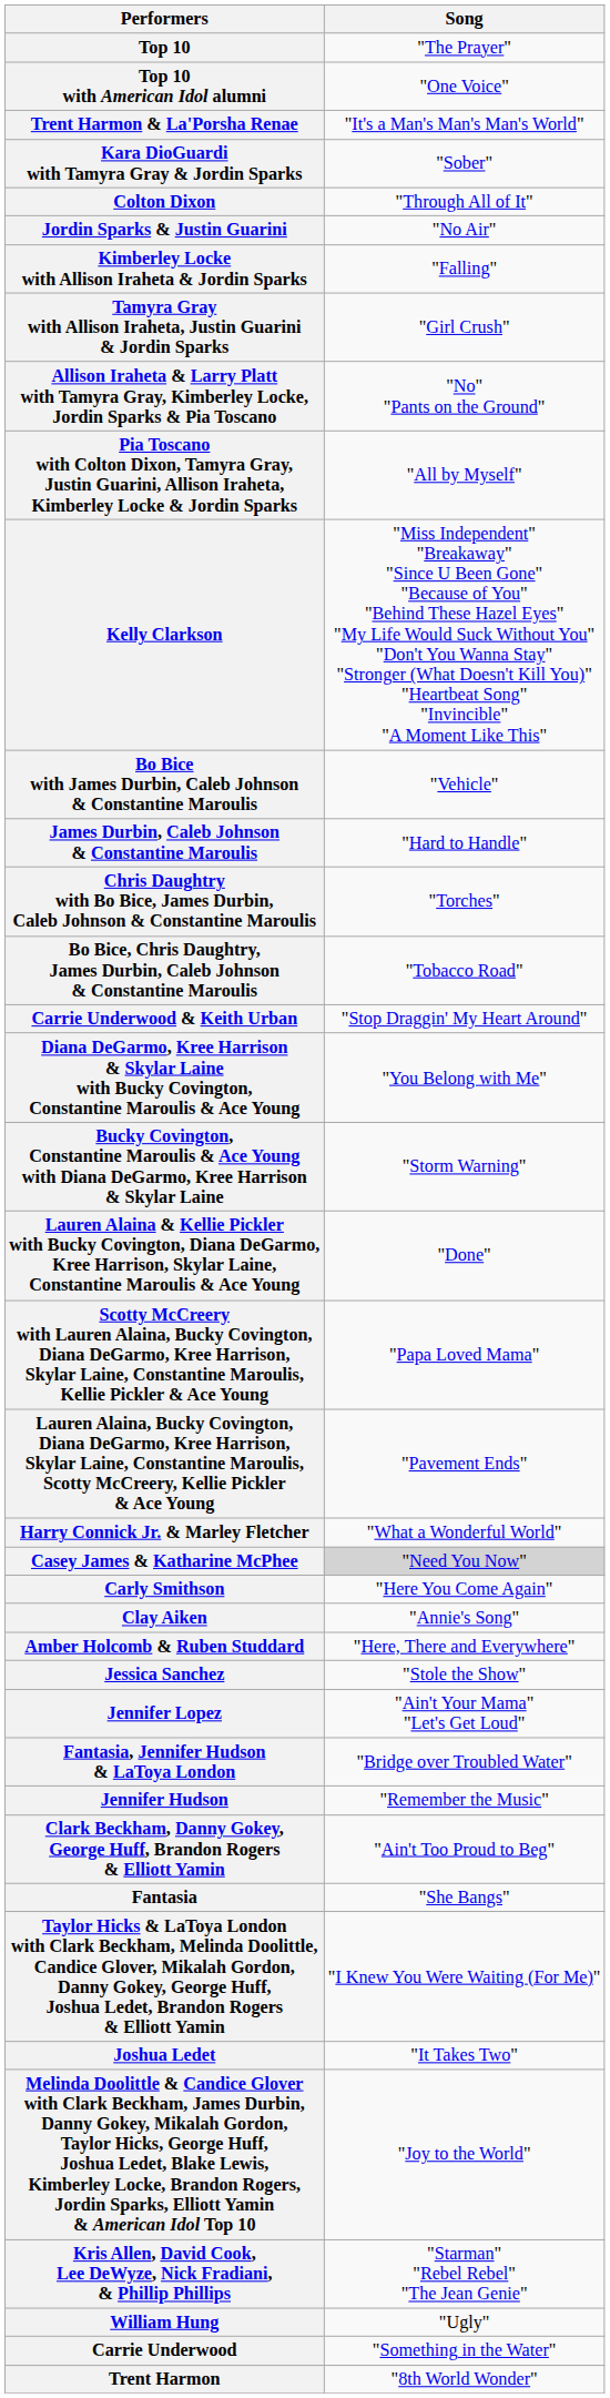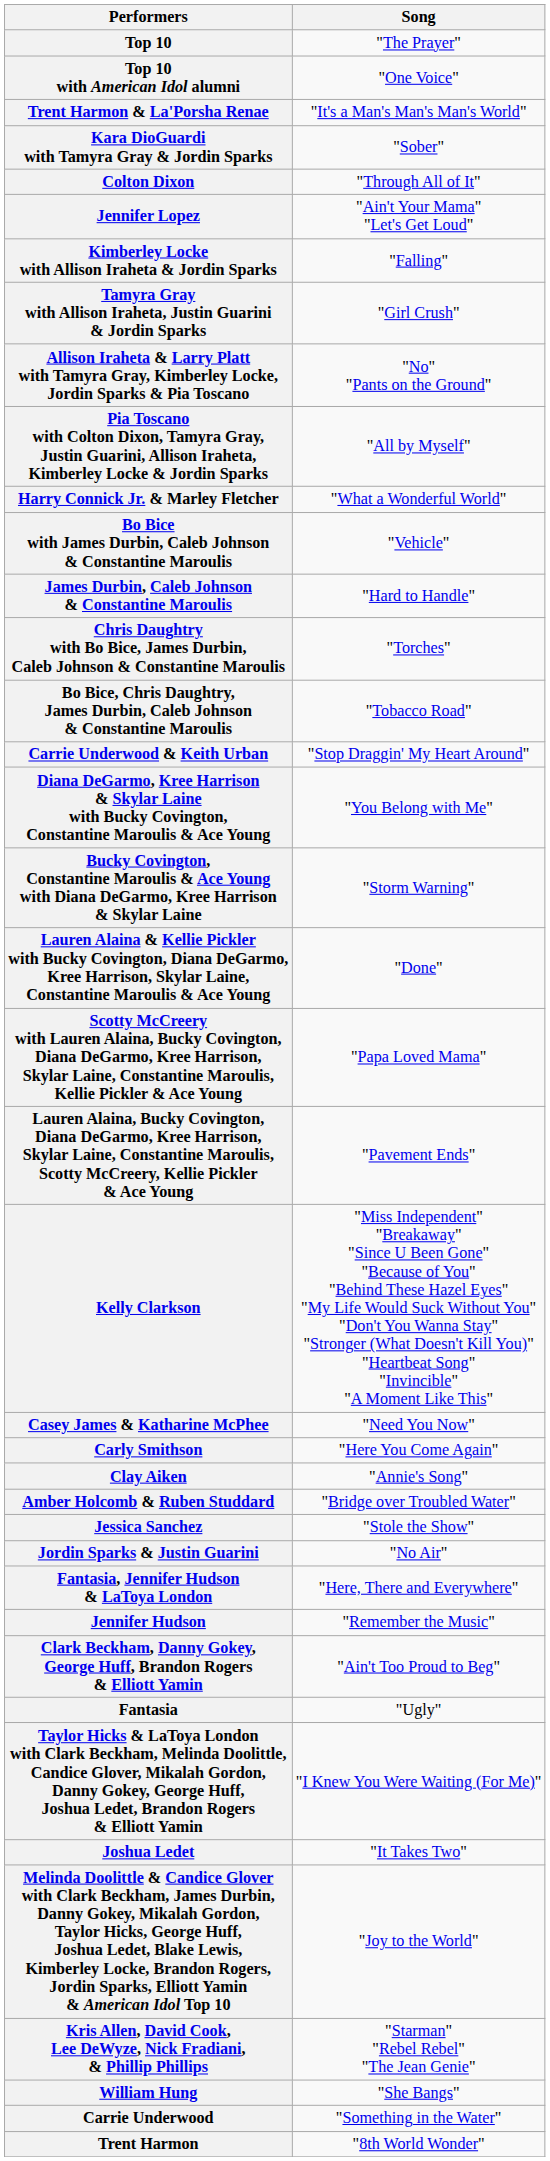 <table class="wikitable unsortable" style="text-align:center;">
 <tr>
 <th scope="col">Performers</th>
 <th scope="col">Song</th>
 </tr>
 <tr>
 <th scope="row">Top 10</th>
 <td>"<a href='#'>The Prayer</a>"</td>
 </tr>
 <tr>
 <th scope="row">Top 10<br>with <em>American Idol</em> alumni</th>
 <td>"<a href='#'>One Voice</a>"</td>
 </tr>
 <tr>
 <th scope="row"><a href='#'>Trent Harmon</a> & <a href='#'>La'Porsha Renae</a></th>
 <td>"<a href='#'>It's a Man's Man's Man's World</a>"</td>
 </tr>
 <tr>
 <th scope="row"><a href='#'>Kara DioGuardi</a><br>with Tamyra Gray & Jordin Sparks</th>
 <td>"<a href='#'>Sober</a>"</td>
 </tr>
 <tr>
 <th scope="row"><a href='#'>Colton Dixon</a></th>
 <td>"<a href='#'>Through All of It</a>"</td>
 </tr>
 <tr>
-<th scope="row"><a href='#'>Jordin Sparks</a> & <a href='#'>Justin Guarini</a></th>
-<td>"<a href='#'>No Air</a>"</td>
+<th scope="row"><a href='#'>Jennifer Lopez</a></th>
+<td>"<a href='#'>Ain't Your Mama</a>"<br>"<a href='#'>Let's Get Loud</a>"</td>
 </tr>
 <tr>
 <th scope="row"><a href='#'>Kimberley Locke</a><br>with Allison Iraheta & Jordin Sparks</th>
 <td>"<a href='#'>Falling</a>"</td>
 </tr>
 <tr>
 <th scope="row"><a href='#'>Tamyra Gray</a><br>with Allison Iraheta, Justin Guarini<br>& Jordin Sparks</th>
 <td>"<a href='#'>Girl Crush</a>"</td>
 </tr>
 <tr>
 <th scope="row"><a href='#'>Allison Iraheta</a> & <a href='#'>Larry Platt</a><br>with Tamyra Gray, Kimberley Locke,<br>Jordin Sparks & Pia Toscano</th>
 <td>"<a href='#'>No</a>"<br>"<a href='#'>Pants on the Ground</a>"</td>
 </tr>
 <tr>
 <th scope="row"><a href='#'>Pia Toscano</a><br>with Colton Dixon, Tamyra Gray,<br>Justin Guarini, Allison Iraheta,<br>Kimberley Locke & Jordin Sparks</th>
 <td>"<a href='#'>All by Myself</a>"</td>
 </tr>
 <tr>
-<th scope="row"><a href='#'>Kelly Clarkson</a></th>
-<td>"<a href='#'>Miss Independent</a>"<br>"<a href='#'>Breakaway</a>"<br>"<a href='#'>Since U Been Gone</a>"<br>"<a href='#'>Because of You</a>"<br>"<a href='#'>Behind These Hazel Eyes</a>"<br>"<a href='#'>My Life Would Suck Without You</a>"<br>"<a href='#'>Don't You Wanna Stay</a>"<br>"<a href='#'>Stronger (What Doesn't Kill You)</a>"<br>"<a href='#'>Heartbeat Song</a>"<br>"<a href='#'>Invincible</a>"<br>"<a href='#'>A Moment Like This</a>"</td>
+<th scope="row"><a href='#'>Harry Connick Jr.</a> & Marley Fletcher</th>
+<td>"<a href='#'>What a Wonderful World</a>"</td>
 </tr>
 <tr>
 <th scope="row"><a href='#'>Bo Bice</a><br>with James Durbin, Caleb Johnson<br>& Constantine Maroulis</th>
 <td>"<a href='#'>Vehicle</a>"</td>
 </tr>
 <tr>
 <th scope="row"><a href='#'>James Durbin</a>, <a href='#'>Caleb Johnson</a><br>& <a href='#'>Constantine Maroulis</a></th>
 <td>"<a href='#'>Hard to Handle</a>"</td>
 </tr>
 <tr>
 <th scope="row"><a href='#'>Chris Daughtry</a><br>with Bo Bice, James Durbin,<br>Caleb Johnson & Constantine Maroulis</th>
 <td>"<a href='#'>Torches</a>"</td>
 </tr>
 <tr>
 <th scope="row">Bo Bice, Chris Daughtry,<br>James Durbin, Caleb Johnson<br>& Constantine Maroulis</th>
 <td>"<a href='#'>Tobacco Road</a>"</td>
 </tr>
 <tr>
 <th scope="row"><a href='#'>Carrie Underwood</a> & <a href='#'>Keith Urban</a></th>
 <td>"<a href='#'>Stop Draggin' My Heart Around</a>"</td>
 </tr>
 <tr>
 <th scope="row"><a href='#'>Diana DeGarmo</a>, <a href='#'>Kree Harrison</a><br>& <a href='#'>Skylar Laine</a><br>with Bucky Covington,<br>Constantine Maroulis & Ace Young</th>
 <td>"<a href='#'>You Belong with Me</a>"</td>
 </tr>
 <tr>
 <th scope="row"><a href='#'>Bucky Covington</a>,<br>Constantine Maroulis & <a href='#'>Ace Young</a><br>with Diana DeGarmo, Kree Harrison<br>& Skylar Laine</th>
 <td>"<a href='#'>Storm Warning</a>"</td>
 </tr>
 <tr>
 <th scope="row"><a href='#'>Lauren Alaina</a> & <a href='#'>Kellie Pickler</a><br>with Bucky Covington, Diana DeGarmo,<br>Kree Harrison, Skylar Laine,<br>Constantine Maroulis & Ace Young</th>
 <td>"<a href='#'>Done</a>"</td>
 </tr>
 <tr>
 <th scope="row"><a href='#'>Scotty McCreery</a><br>with Lauren Alaina, Bucky Covington,<br>Diana DeGarmo, Kree Harrison,<br>Skylar Laine, Constantine Maroulis,<br>Kellie Pickler & Ace Young</th>
 <td>"<a href='#'>Papa Loved Mama</a>"</td>
 </tr>
 <tr>
 <th scope="row">Lauren Alaina, Bucky Covington,<br>Diana DeGarmo, Kree Harrison,<br>Skylar Laine, Constantine Maroulis,<br>Scotty McCreery, Kellie Pickler<br>& Ace Young</th>
 <td>"<a href='#'>Pavement Ends</a>"</td>
 </tr>
 <tr>
-<th scope="row"><a href='#'>Harry Connick Jr.</a> & Marley Fletcher</th>
-<td>"<a href='#'>What a Wonderful World</a>"</td>
+<th scope="row"><a href='#'>Kelly Clarkson</a></th>
+<td>"<a href='#'>Miss Independent</a>"<br>"<a href='#'>Breakaway</a>"<br>"<a href='#'>Since U Been Gone</a>"<br>"<a href='#'>Because of You</a>"<br>"<a href='#'>Behind These Hazel Eyes</a>"<br>"<a href='#'>My Life Would Suck Without You</a>"<br>"<a href='#'>Don't You Wanna Stay</a>"<br>"<a href='#'>Stronger (What Doesn't Kill You)</a>"<br>"<a href='#'>Heartbeat Song</a>"<br>"<a href='#'>Invincible</a>"<br>"<a href='#'>A Moment Like This</a>"</td>
 </tr>
 <tr>
 <th scope="row"><a href='#'>Casey James</a> & <a href='#'>Katharine McPhee</a></th>
-<td style="background: lightgrey;">"<a href='#'>Need You Now</a>"</td>
+<td>"<a href='#'>Need You Now</a>"</td>
 </tr>
 <tr>
 <th scope="row"><a href='#'>Carly Smithson</a></th>
 <td>"<a href='#'>Here You Come Again</a>"</td>
 </tr>
 <tr>
 <th scope="row"><a href='#'>Clay Aiken</a></th>
 <td>"<a href='#'>Annie's Song</a>"</td>
 </tr>
 <tr>
 <th scope="row"><a href='#'>Amber Holcomb</a> & <a href='#'>Ruben Studdard</a></th>
-<td>"<a href='#'>Here, There and Everywhere</a>"</td>
+<td>"<a href='#'>Bridge over Troubled Water</a>"</td>
 </tr>
 <tr>
 <th scope="row"><a href='#'>Jessica Sanchez</a></th>
 <td>"<a href='#'>Stole the Show</a>"</td>
 </tr>
 <tr>
-<th scope="row"><a href='#'>Jennifer Lopez</a></th>
-<td>"<a href='#'>Ain't Your Mama</a>"<br>"<a href='#'>Let's Get Loud</a>"</td>
+<th scope="row"><a href='#'>Jordin Sparks</a> & <a href='#'>Justin Guarini</a></th>
+<td>"<a href='#'>No Air</a>"</td>
 </tr>
 <tr>
 <th scope="row"><a href='#'>Fantasia</a>, <a href='#'>Jennifer Hudson</a><br>& <a href='#'>LaToya London</a></th>
-<td>"<a href='#'>Bridge over Troubled Water</a>"</td>
+<td>"<a href='#'>Here, There and Everywhere</a>"</td>
 </tr>
 <tr>
 <th scope="row"><a href='#'>Jennifer Hudson</a></th>
 <td>"<a href='#'>Remember the Music</a>"</td>
 </tr>
 <tr>
 <th scope="row"><a href='#'>Clark Beckham</a>, <a href='#'>Danny Gokey</a>,<br><a href='#'>George Huff</a>, Brandon Rogers<br>& <a href='#'>Elliott Yamin</a></th>
 <td>"<a href='#'>Ain't Too Proud to Beg</a>"</td>
 </tr>
 <tr>
 <th scope="row">Fantasia</th>
-<td>"<a href='#'>She Bangs</a>"</td>
+<td>"Ugly"</td>
 </tr>
 <tr>
 <th scope="row"><a href='#'>Taylor Hicks</a> & LaToya London<br>with Clark Beckham, Melinda Doolittle,<br>Candice Glover, Mikalah Gordon,<br>Danny Gokey, George Huff,<br>Joshua Ledet, Brandon Rogers<br>& Elliott Yamin</th>
 <td>"<a href='#'>I Knew You Were Waiting (For Me)</a>"</td>
 </tr>
 <tr>
 <th scope="row"><a href='#'>Joshua Ledet</a></th>
 <td>"<a href='#'>It Takes Two</a>"</td>
 </tr>
 <tr>
 <th scope="row"><a href='#'>Melinda Doolittle</a> & <a href='#'>Candice Glover</a><br>with Clark Beckham, James Durbin,<br>Danny Gokey, Mikalah Gordon,<br>Taylor Hicks, George Huff,<br>Joshua Ledet, Blake Lewis,<br>Kimberley Locke, Brandon Rogers,<br>Jordin Sparks, Elliott Yamin<br>& <em>American Idol</em> Top 10</th>
 <td>"<a href='#'>Joy to the World</a>"</td>
 </tr>
 <tr>
 <th scope="row"><a href='#'>Kris Allen</a>, <a href='#'>David Cook</a>,<br><a href='#'>Lee DeWyze</a>, <a href='#'>Nick Fradiani</a>,<br>& <a href='#'>Phillip Phillips</a></th>
 <td>"<a href='#'>Starman</a>"<br>"<a href='#'>Rebel Rebel</a>"<br>"<a href='#'>The Jean Genie</a>"</td>
 </tr>
 <tr>
 <th scope="row"><a href='#'>William Hung</a></th>
-<td>"Ugly"</td>
+<td>"<a href='#'>She Bangs</a>"</td>
 </tr>
 <tr>
 <th scope="row">Carrie Underwood</th>
 <td>"<a href='#'>Something in the Water</a>"</td>
 </tr>
 <tr>
 <th scope="row">Trent Harmon</th>
 <td>"<a href='#'>8th World Wonder</a>"</td>
 </tr>
 </table>
